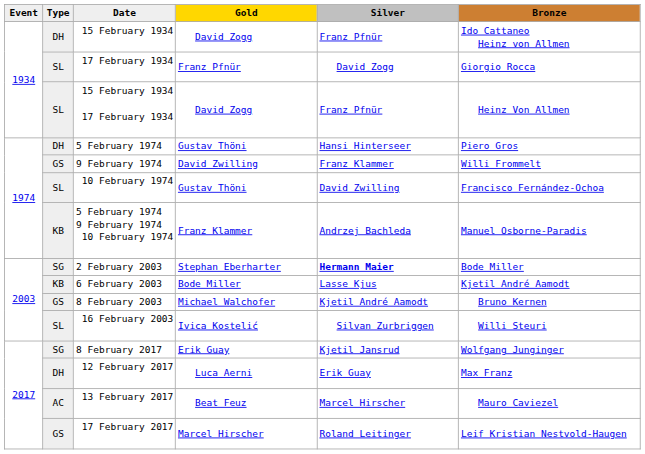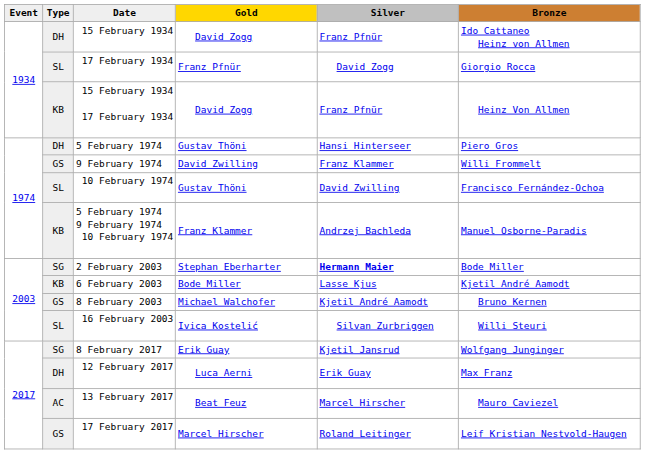 <table class="wikitable plainrowheaders" style="background:#fff; font-size:86%; line-height:15px; border:grey solid 1px; border-collapse:collapse;">
 <tr>
 <th style="background-color: #EFEFEF;" width="40">Event</th>
 <th style="background-color: #EFEFEF;" width="30">Type</th>
 <th style="background-color: #EFEFEF;" width="115">Date</th>
 <th style="background-color: #FFD700;" width="161">Gold</th>
 <th style="background-color: #C0C0C0;" width="161">Silver</th>
 <th style="background-color: #CD7F32;" width="208">Bronze</th>
 </tr>
 <tr>
 <td align=center rowspan=3><a href='#'>1934</a></td>
 <td align=center bgcolor=#EFEFEF>DH</td>
 <td align=right>15 February 1934  </td>
 <td>   <a href='#'>David Zogg</a></td>
 <td> <a href='#'>Franz Pfnür</a></td>
 <td> <a href='#'>Ido Cattaneo</a><br>   <a href='#'>Heinz von Allmen</a></td>
 </tr>
 <tr>
 <td align=center bgcolor=#EFEFEF>SL</td>
 <td align=right>17 February 1934  </td>
 <td> <a href='#'>Franz Pfnür</a></td>
 <td>   <a href='#'>David Zogg</a></td>
 <td> <a href='#'>Giorgio Rocca</a></td>
 </tr>
 <tr>
-<td align=center bgcolor=#EFEFEF>SL</td>
+<td align=center bgcolor=#EFEFEF>KB</td>
 <td align=right>15 February 1934  <br>17 February 1934  </td>
 <td>   <a href='#'>David Zogg</a></td>
 <td> <a href='#'>Franz Pfnür</a></td>
 <td>   <a href='#'>Heinz Von Allmen</a></td>
 </tr>
 <tr>
 <td align=center rowspan=4><a href='#'>1974</a></td>
 <td align=center bgcolor=#EFEFEF>DH</td>
 <td align=right>5 February 1974  </td>
 <td> <a href='#'>Gustav Thöni</a></td>
 <td> <a href='#'>Hansi Hinterseer</a></td>
 <td> <a href='#'>Piero Gros</a></td>
 </tr>
 <tr>
 <td align=center bgcolor=#EFEFEF>GS</td>
 <td align=right>9 February 1974  </td>
 <td> <a href='#'>David Zwilling</a></td>
 <td> <a href='#'>Franz Klammer</a></td>
 <td> <a href='#'>Willi Frommelt</a></td>
 </tr>
 <tr>
 <td align=center bgcolor=#EFEFEF>SL</td>
 <td align=right>10 February 1974  </td>
 <td> <a href='#'>Gustav Thöni</a></td>
 <td> <a href='#'>David Zwilling</a></td>
 <td> <a href='#'>Francisco Fernández-Ochoa</a></td>
 </tr>
 <tr>
 <td align=center bgcolor=#EFEFEF>KB</td>
 <td align=right>5 February 1974  <br>9 February 1974  <br>10 February 1974  </td>
 <td> <a href='#'>Franz Klammer</a></td>
 <td> <a href='#'>Andrzej Bachleda</a></td>
 <td> <a href='#'>Manuel Osborne-Paradis</a></td>
 </tr>
 <tr>
 <td align=center rowspan=4><a href='#'>2003</a></td>
 <td align=center bgcolor=#EFEFEF>SG</td>
 <td align=right>2 February 2003  </td>
 <td> <a href='#'>Stephan Eberharter</a></td>
 <td><strong> <a href='#'>Hermann Maier</a></strong></td>
 <td> <a href='#'>Bode Miller</a></td>
 </tr>
 <tr>
 <td align=center bgcolor=#EFEFEF>KB</td>
 <td align=right>6 February 2003  </td>
 <td> <a href='#'>Bode Miller</a></td>
 <td> <a href='#'>Lasse Kjus</a></td>
 <td> <a href='#'>Kjetil André Aamodt</a></td>
 </tr>
 <tr>
 <td align=center bgcolor=#EFEFEF>GS</td>
 <td align=right>8 February 2003  </td>
 <td> <a href='#'>Michael Walchofer</a></td>
 <td> <a href='#'>Kjetil André Aamodt</a></td>
 <td>   <a href='#'>Bruno Kernen</a></td>
 </tr>
 <tr>
 <td align=center bgcolor=#EFEFEF>SL</td>
 <td align=right>16 February 2003  </td>
 <td> <a href='#'>Ivica Kostelić</a></td>
 <td>   <a href='#'>Silvan Zurbriggen</a></td>
 <td>   <a href='#'>Willi Steuri</a></td>
 </tr>
 <tr>
 <td align=center rowspan=4><a href='#'>2017</a></td>
 <td align=center bgcolor=#EFEFEF>SG</td>
 <td align=right>8 February 2017  </td>
 <td> <a href='#'>Erik Guay</a></td>
 <td> <a href='#'>Kjetil Jansrud</a></td>
 <td> <a href='#'>Wolfgang Junginger</a></td>
 </tr>
 <tr>
 <td align=center bgcolor=#EFEFEF>DH</td>
 <td align=right>12 February 2017  </td>
 <td>   <a href='#'>Luca Aerni</a></td>
 <td> <a href='#'>Erik Guay</a></td>
 <td> <a href='#'>Max Franz</a></td>
 </tr>
 <tr>
 <td align=center bgcolor=#EFEFEF>AC</td>
 <td align=right>13 February 2017  </td>
 <td>   <a href='#'>Beat Feuz</a></td>
 <td> <a href='#'>Marcel Hirscher</a></td>
 <td>   <a href='#'>Mauro Caviezel</a></td>
 </tr>
 <tr>
 <td align=center bgcolor=#EFEFEF>GS</td>
 <td align=right>17 February 2017  </td>
 <td> <a href='#'>Marcel Hirscher</a></td>
 <td> <a href='#'>Roland Leitinger</a></td>
 <td> <a href='#'>Leif Kristian Nestvold-Haugen</a></td>
 </tr>
 </table>
